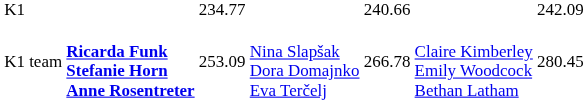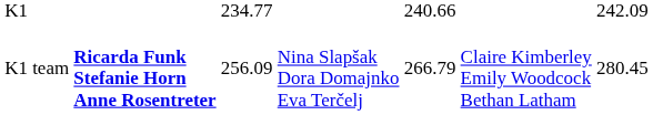 <table>
 <tr>
 <td>K1</td>
 <td></td>
 <td>234.77</td>
 <td></td>
 <td>240.66</td>
 <td></td>
 <td>242.09</td>
 </tr>
 <tr>
 <td>K1 team</td>
 <td><strong><br><a href='#'>Ricarda Funk</a><br><a href='#'>Stefanie Horn</a><br><a href='#'>Anne Rosentreter</a></strong></td>
-<td>253.09</td>
+<td>256.09</td>
 <td><br><a href='#'>Nina Slapšak</a><br><a href='#'>Dora Domajnko</a><br><a href='#'>Eva Terčelj</a></td>
-<td>266.78</td>
+<td>266.79</td>
 <td><br><a href='#'>Claire Kimberley</a><br><a href='#'>Emily Woodcock</a><br><a href='#'>Bethan Latham</a></td>
 <td>280.45</td>
 </tr>
 </table>
